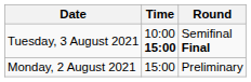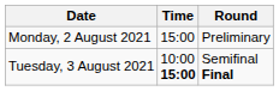 <table class="wikitable">
 <tr>
 <th>Date</th>
 <th>Time</th>
 <th>Round</th>
 </tr>
 <tr>
+<td>Monday, 2 August 2021</td>
+<td>15:00</td>
+<td>Preliminary</td>
+</tr>
+<tr>
 <td>Tuesday, 3 August 2021</td>
 <td>10:00<br><strong>15:00</strong></td>
 <td>Semifinal<br><strong>Final</strong></td>
 </tr>
-<tr>
-<td>Monday, 2 August 2021</td>
-<td>15:00</td>
-<td>Preliminary</td>
-</tr>
 </table>
